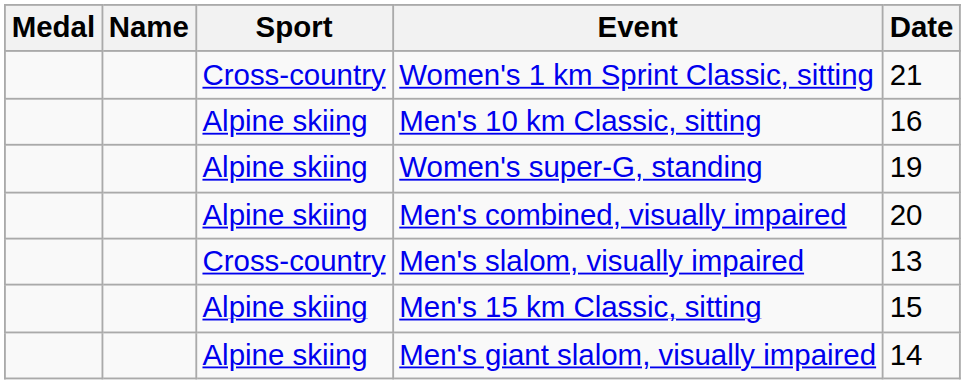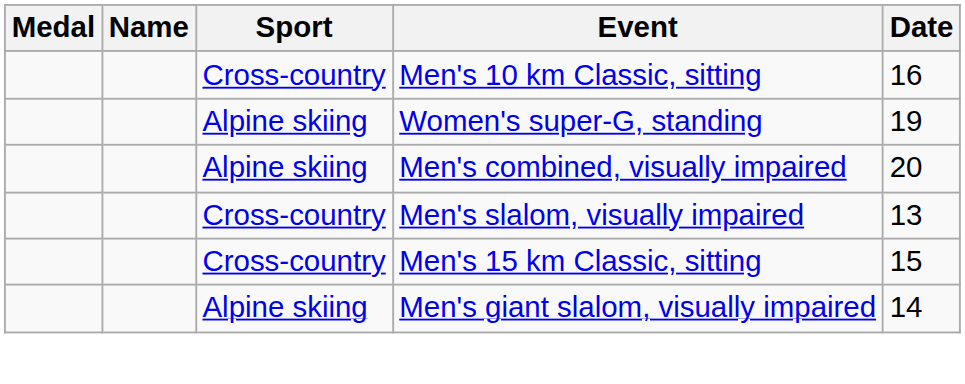 <table class="wikitable sortable" style="font-size:100%">
 <tr>
 <th>Medal</th>
 <th>Name</th>
 <th>Sport</th>
 <th>Event</th>
 <th>Date</th>
 </tr>
 <tr>
 <td></td>
 <td></td>
 <td><a href='#'>Cross-country</a></td>
-<td><a href='#'>Women's 1 km Sprint Classic, sitting</a></td>
-<td>21</td>
-</tr>
-<tr>
-<td></td>
-<td></td>
-<td><a href='#'>Alpine skiing</a></td>
 <td><a href='#'>Men's 10 km Classic, sitting</a></td>
 <td>16</td>
 </tr>
 <tr>
 <td></td>
 <td></td>
 <td><a href='#'>Alpine skiing</a></td>
 <td><a href='#'>Women's super-G, standing</a></td>
 <td>19</td>
 </tr>
 <tr>
 <td></td>
 <td></td>
 <td><a href='#'>Alpine skiing</a></td>
 <td><a href='#'>Men's combined, visually impaired</a></td>
 <td>20</td>
 </tr>
 <tr>
 <td></td>
 <td></td>
 <td><a href='#'>Cross-country</a></td>
 <td><a href='#'>Men's slalom, visually impaired</a></td>
 <td>13</td>
 </tr>
 <tr>
 <td></td>
 <td></td>
-<td><a href='#'>Alpine skiing</a></td>
+<td><a href='#'>Cross-country</a></td>
 <td><a href='#'>Men's 15 km Classic, sitting</a></td>
 <td>15</td>
 </tr>
 <tr>
 <td></td>
 <td></td>
 <td><a href='#'>Alpine skiing</a></td>
 <td><a href='#'>Men's giant slalom, visually impaired</a></td>
 <td>14</td>
 </tr>
 </table>
